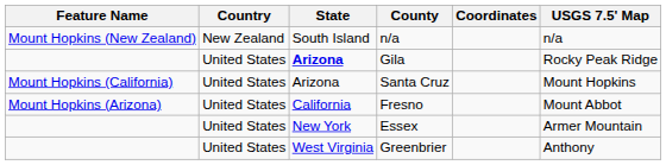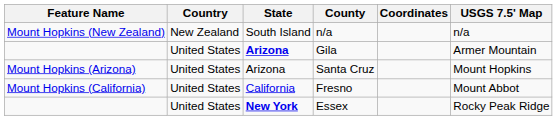 <table class="wikitable">
 <tr>
 <th>Feature Name</th>
 <th>Country</th>
 <th>State</th>
 <th>County</th>
 <th>Coordinates</th>
 <th>USGS 7.5' Map</th>
 </tr>
 <tr VALIGN="top">
 <td><a href='#'>Mount Hopkins (New Zealand)</a></td>
 <td>New Zealand</td>
 <td>South Island</td>
 <td>n/a</td>
 <td></td>
 <td>n/a</td>
 </tr>
 <tr VALIGN="top">
 <td></td>
 <td>United States</td>
 <td><strong><a href='#'>Arizona</a></strong></td>
 <td>Gila</td>
 <td></td>
-<td>Rocky Peak Ridge</td>
+<td>Armer Mountain</td>
 </tr>
 <tr VALIGN="top">
-<td><a href='#'>Mount Hopkins (California)</a></td>
+<td><a href='#'>Mount Hopkins (Arizona)</a></td>
 <td>United States</td>
 <td>Arizona</td>
 <td>Santa Cruz</td>
 <td></td>
 <td>Mount Hopkins</td>
 </tr>
 <tr VALIGN="top">
-<td><a href='#'>Mount Hopkins (Arizona)</a></td>
+<td><a href='#'>Mount Hopkins (California)</a></td>
 <td>United States</td>
 <td><a href='#'>California</a></td>
 <td>Fresno</td>
 <td></td>
 <td>Mount Abbot</td>
 </tr>
 <tr VALIGN="top">
 <td></td>
 <td>United States</td>
-<td><a href='#'>New York</a></td>
+<td><strong><a href='#'>New York</a></strong></td>
 <td>Essex</td>
 <td></td>
-<td>Armer Mountain</td>
-</tr>
-<tr VALIGN="top">
-<td></td>
-<td>United States</td>
-<td><a href='#'>West Virginia</a></td>
-<td>Greenbrier</td>
-<td></td>
-<td>Anthony</td>
+<td>Rocky Peak Ridge</td>
 </tr>
 </table>
